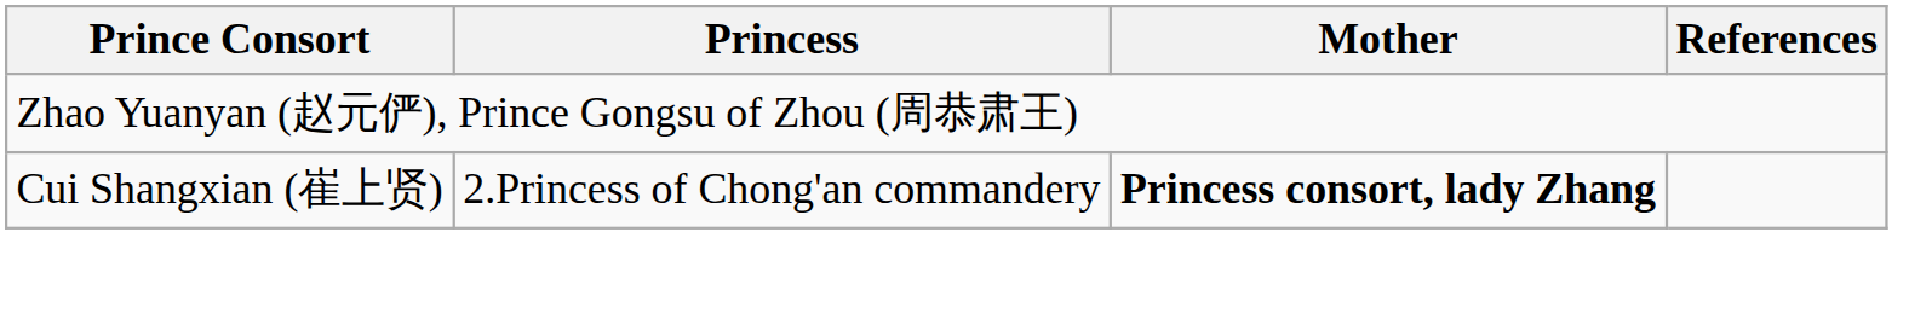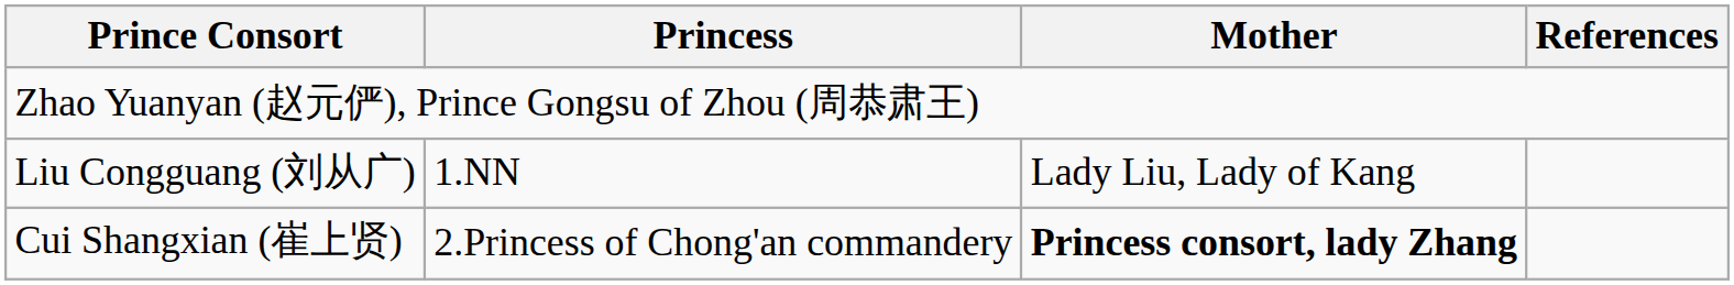 <table class="wikitable">
 <tr>
 <th>Prince Consort</th>
 <th>Princess</th>
 <th>Mother</th>
 <th>References</th>
 </tr>
 <tr>
 <td colspan="4">Zhao Yuanyan (赵元俨), Prince Gongsu of Zhou (周恭肃王)</td>
 </tr>
 <tr>
+<td>Liu Congguang (刘从广)</td>
+<td>1.NN</td>
+<td>Lady Liu, Lady of Kang</td>
+<td></td>
+</tr>
+<tr>
 <td>Cui Shangxian (崔上贤)</td>
 <td>2.Princess of Chong'an commandery</td>
 <td><strong>Princess consort, lady Zhang</strong></td>
 <td></td>
 </tr>
 </table>
